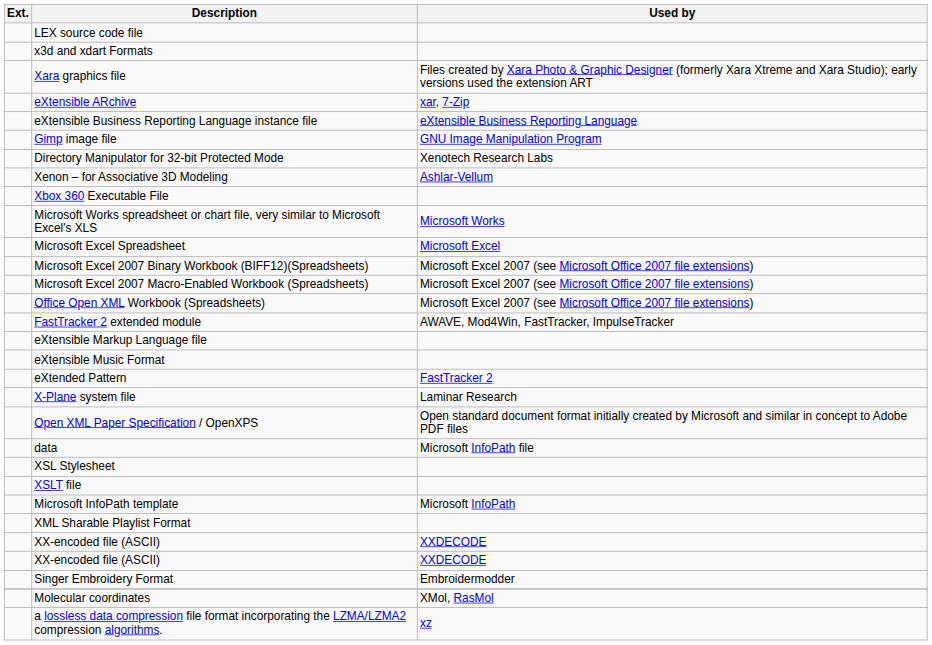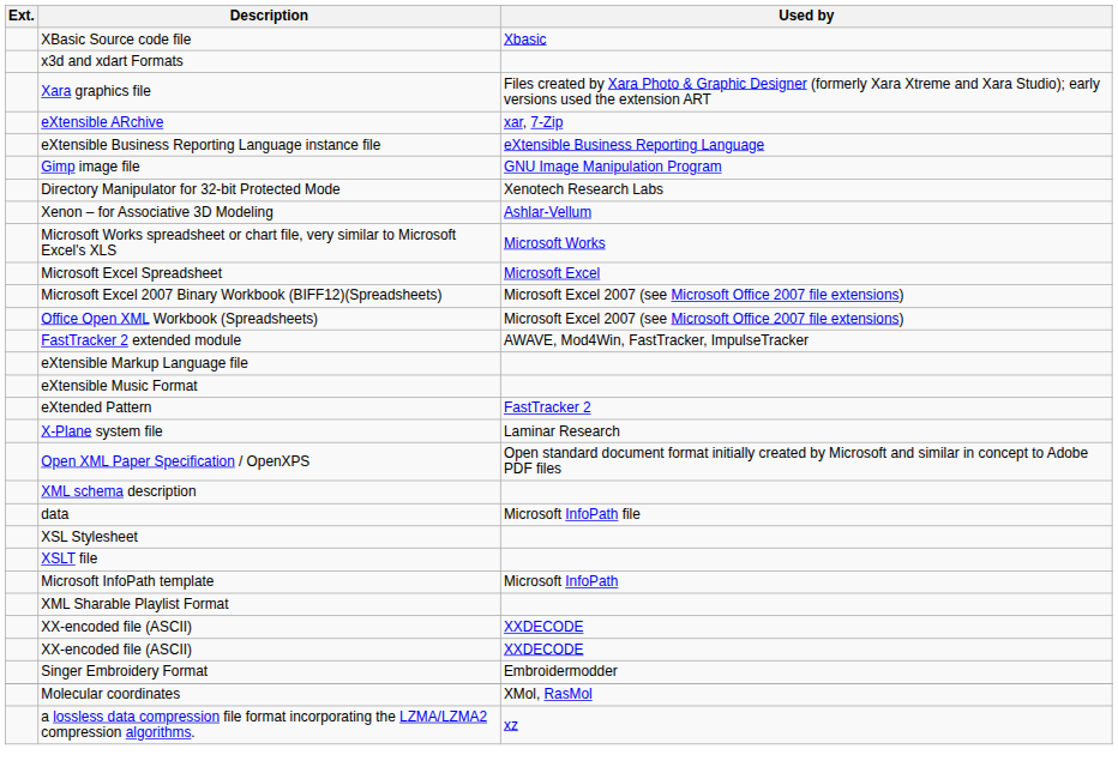 <table class="wikitable">
 <tr>
 <th>Ext.</th>
 <th>Description</th>
 <th>Used by</th>
 </tr>
 <tr>
 <td></td>
-<td>LEX source code file</td>
-<td></td>
+<td>XBasic Source code file</td>
+<td><a href='#'>Xbasic</a></td>
 </tr>
 <tr>
 <td></td>
 <td>x3d and xdart Formats</td>
 <td></td>
 </tr>
 <tr>
 <td></td>
 <td><a href='#'>Xara</a> graphics file</td>
 <td>Files created by <a href='#'>Xara Photo & Graphic Designer</a> (formerly Xara Xtreme and Xara Studio); early versions used the extension ART</td>
 </tr>
 <tr>
 <td></td>
 <td><a href='#'>eXtensible ARchive</a></td>
 <td><a href='#'>xar</a>, <a href='#'>7-Zip</a></td>
 </tr>
 <tr>
 <td></td>
 <td>eXtensible Business Reporting Language instance file</td>
 <td><a href='#'>eXtensible Business Reporting Language</a></td>
 </tr>
 <tr>
 <td></td>
 <td><a href='#'>Gimp</a> image file</td>
 <td><a href='#'>GNU Image Manipulation Program</a></td>
 </tr>
 <tr>
 <td></td>
 <td>Directory Manipulator for 32-bit Protected Mode</td>
 <td>Xenotech Research Labs</td>
 </tr>
 <tr>
 <td></td>
 <td>Xenon – for Associative 3D Modeling</td>
 <td><a href='#'>Ashlar-Vellum</a></td>
 </tr>
 <tr>
 <td></td>
-<td><a href='#'>Xbox 360</a> Executable File</td>
-<td></td>
-</tr>
-<tr>
-<td></td>
 <td>Microsoft Works spreadsheet or chart file, very similar to Microsoft Excel's XLS</td>
 <td><a href='#'>Microsoft Works</a></td>
 </tr>
 <tr>
 <td></td>
 <td>Microsoft Excel Spreadsheet</td>
 <td><a href='#'>Microsoft Excel</a></td>
 </tr>
 <tr>
 <td></td>
 <td>Microsoft Excel 2007 Binary Workbook (BIFF12)(Spreadsheets)</td>
-<td>Microsoft Excel 2007 (see <a href='#'>Microsoft Office 2007 file extensions</a>)</td>
-</tr>
-<tr>
-<td></td>
-<td>Microsoft Excel 2007 Macro-Enabled Workbook (Spreadsheets)</td>
 <td>Microsoft Excel 2007 (see <a href='#'>Microsoft Office 2007 file extensions</a>)</td>
 </tr>
 <tr>
 <td></td>
 <td><a href='#'>Office Open XML</a> Workbook (Spreadsheets)</td>
 <td>Microsoft Excel 2007 (see <a href='#'>Microsoft Office 2007 file extensions</a>)</td>
 </tr>
 <tr>
 <td></td>
 <td><a href='#'>FastTracker 2</a> extended module</td>
 <td>AWAVE, Mod4Win, FastTracker, ImpulseTracker</td>
 </tr>
 <tr>
 <td></td>
 <td>eXtensible Markup Language file</td>
 <td></td>
 </tr>
 <tr>
 <td></td>
 <td>eXtensible Music Format</td>
 <td></td>
 </tr>
 <tr>
 <td></td>
 <td>eXtended Pattern</td>
 <td><a href='#'>FastTracker 2</a></td>
 </tr>
 <tr>
 <td></td>
 <td><a href='#'>X-Plane</a> system file</td>
 <td>Laminar Research</td>
 </tr>
 <tr>
 <td></td>
 <td><a href='#'>Open XML Paper Specification</a> / OpenXPS</td>
 <td>Open standard document format initially created by Microsoft and similar in concept to Adobe PDF files</td>
+</tr>
+<tr>
+<td></td>
+<td><a href='#'>XML schema</a> description</td>
+<td></td>
 </tr>
 <tr>
 <td></td>
 <td>data</td>
 <td>Microsoft <a href='#'>InfoPath</a> file</td>
 </tr>
 <tr>
 <td></td>
 <td>XSL Stylesheet</td>
 <td></td>
 </tr>
 <tr>
 <td></td>
 <td><a href='#'>XSLT</a> file</td>
 <td></td>
 </tr>
 <tr>
 <td></td>
 <td>Microsoft InfoPath template</td>
 <td>Microsoft <a href='#'>InfoPath</a></td>
 </tr>
 <tr>
 <td></td>
 <td>XML Sharable Playlist Format</td>
 <td></td>
 </tr>
 <tr>
 <td></td>
 <td>XX-encoded file (ASCII)</td>
 <td><a href='#'>XXDECODE</a></td>
 </tr>
 <tr>
 <td></td>
 <td>XX-encoded file (ASCII)</td>
 <td><a href='#'>XXDECODE</a></td>
 </tr>
 <tr>
 <td></td>
 <td>Singer Embroidery Format</td>
 <td>Embroidermodder</td>
 </tr>
 <tr>
 </tr>
 <tr>
 <td></td>
 <td>Molecular coordinates</td>
 <td>XMol, <a href='#'>RasMol</a></td>
 </tr>
 <tr>
 <td></td>
 <td>a <a href='#'>lossless data compression</a> file format incorporating the <a href='#'>LZMA/LZMA2</a> compression <a href='#'>algorithms</a>.</td>
 <td><a href='#'>xz</a></td>
 </tr>
 </table>
